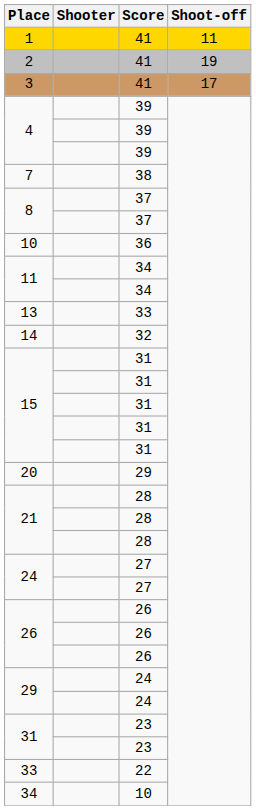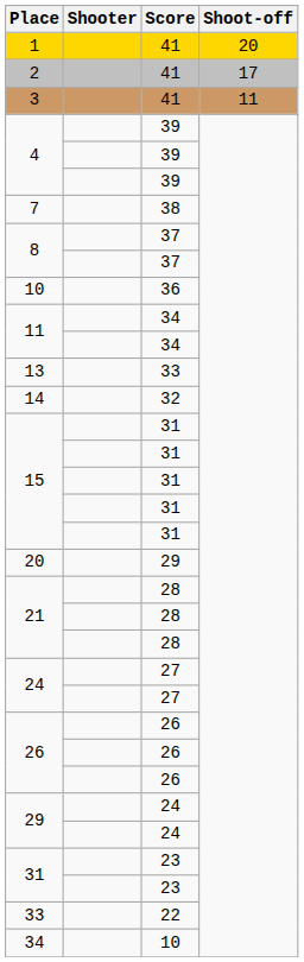 <table class=wikitable style="text-align:center">
 <tr>
 <th>Place</th>
 <th>Shooter</th>
 <th>Score</th>
 <th>Shoot-off</th>
 </tr>
 <tr bgcolor=gold>
 <td>1</td>
 <td align=left></td>
 <td>41</td>
-<td>11</td>
+<td>20</td>
 </tr>
 <tr bgcolor=silver>
 <td>2</td>
 <td align=left></td>
 <td>41</td>
-<td>19</td>
+<td>17</td>
 </tr>
 <tr bgcolor=cc9966>
 <td>3</td>
 <td align=left></td>
 <td>41</td>
-<td>17</td>
+<td>11</td>
 </tr>
 <tr>
 <td rowspan=3>4</td>
 <td align=left></td>
 <td>39</td>
 <td rowspan=31></td>
 </tr>
 <tr>
 <td align=left></td>
 <td>39</td>
 </tr>
 <tr>
 <td align=left></td>
 <td>39</td>
 </tr>
 <tr>
 <td>7</td>
 <td align=left></td>
 <td>38</td>
 </tr>
 <tr>
 <td rowspan=2>8</td>
 <td align=left></td>
 <td>37</td>
 </tr>
 <tr>
 <td align=left></td>
 <td>37</td>
 </tr>
 <tr>
 <td>10</td>
 <td align=left></td>
 <td>36</td>
 </tr>
 <tr>
 <td rowspan=2>11</td>
 <td align=left></td>
 <td>34</td>
 </tr>
 <tr>
 <td align=left></td>
 <td>34</td>
 </tr>
 <tr>
 <td>13</td>
 <td align=left></td>
 <td>33</td>
 </tr>
 <tr>
 <td>14</td>
 <td align=left></td>
 <td>32</td>
 </tr>
 <tr>
 <td rowspan=5>15</td>
 <td align=left></td>
 <td>31</td>
 </tr>
 <tr>
 <td align=left></td>
 <td>31</td>
 </tr>
 <tr>
 <td align=left></td>
 <td>31</td>
 </tr>
 <tr>
 <td align=left></td>
 <td>31</td>
 </tr>
 <tr>
 <td align=left></td>
 <td>31</td>
 </tr>
 <tr>
 <td>20</td>
 <td align=left></td>
 <td>29</td>
 </tr>
 <tr>
 <td rowspan=3>21</td>
 <td align=left></td>
 <td>28</td>
 </tr>
 <tr>
 <td align=left></td>
 <td>28</td>
 </tr>
 <tr>
 <td align=left></td>
 <td>28</td>
 </tr>
 <tr>
 <td rowspan=2>24</td>
 <td align=left></td>
 <td>27</td>
 </tr>
 <tr>
 <td align=left></td>
 <td>27</td>
 </tr>
 <tr>
 <td rowspan=3>26</td>
 <td align=left></td>
 <td>26</td>
 </tr>
 <tr>
 <td align=left></td>
 <td>26</td>
 </tr>
 <tr>
 <td align=left></td>
 <td>26</td>
 </tr>
 <tr>
 <td rowspan=2>29</td>
 <td align=left></td>
 <td>24</td>
 </tr>
 <tr>
 <td align=left></td>
 <td>24</td>
 </tr>
 <tr>
 <td rowspan=2>31</td>
 <td align=left></td>
 <td>23</td>
 </tr>
 <tr>
 <td align=left></td>
 <td>23</td>
 </tr>
 <tr>
 <td>33</td>
 <td align=left></td>
 <td>22</td>
 </tr>
 <tr>
 <td>34</td>
 <td align=left></td>
 <td>10</td>
 </tr>
 </table>
